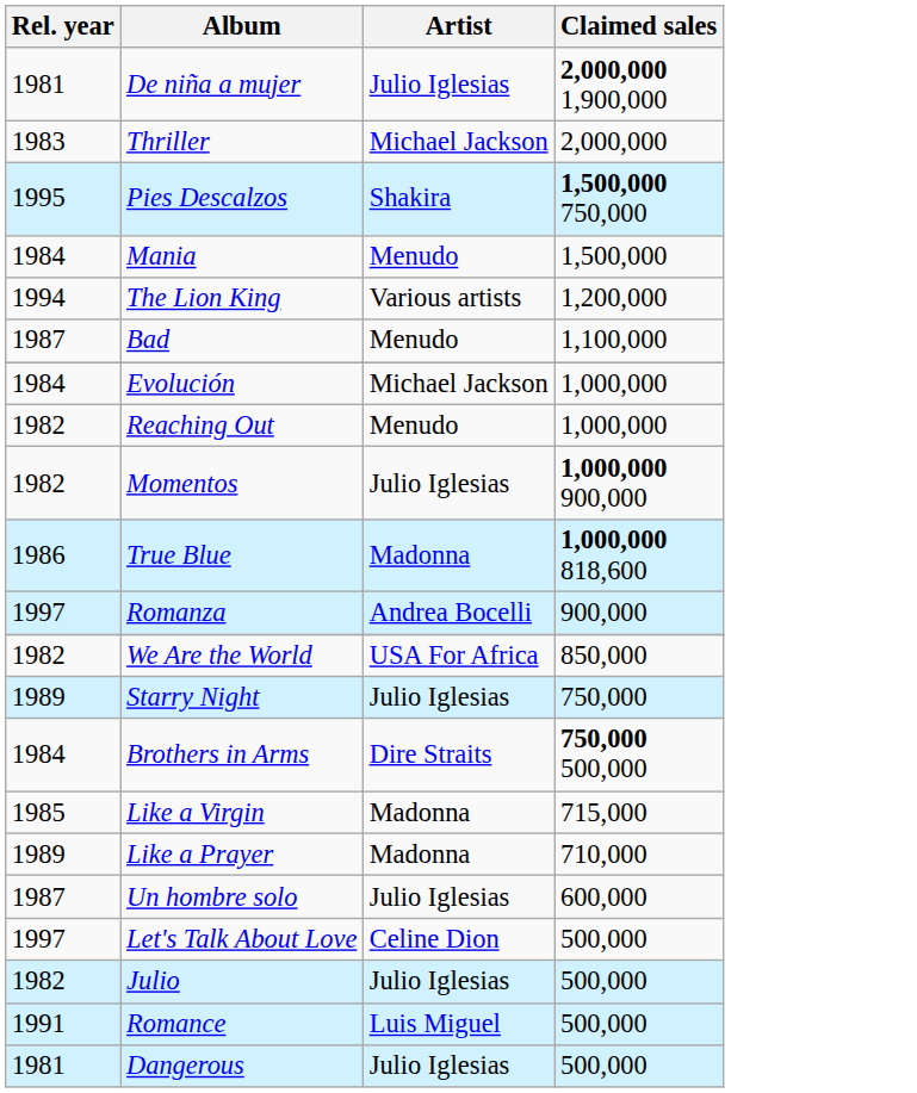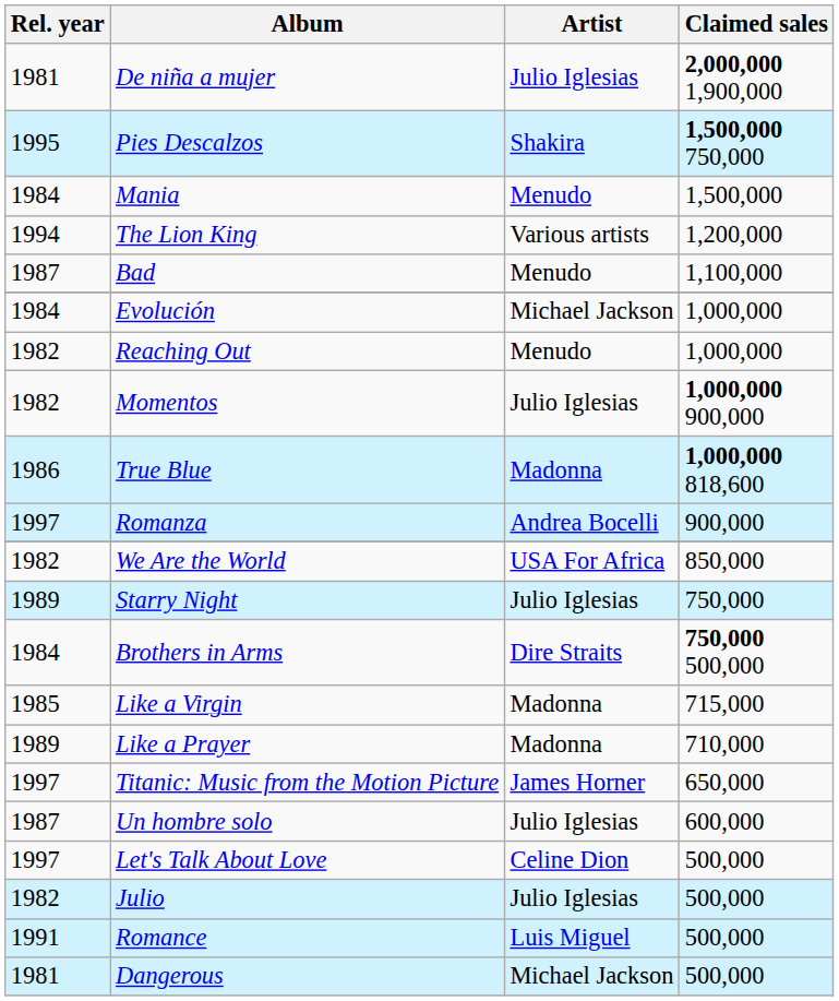 <table class="wikitable">
 <tr>
 <th>Rel. year</th>
 <th>Album</th>
 <th>Artist</th>
 <th>Claimed sales</th>
 </tr>
 <tr>
 <td>1981</td>
 <td><em><a href='#'>De niña a mujer</a></em></td>
 <td><a href='#'>Julio Iglesias</a></td>
 <td><strong>2,000,000</strong><br>1,900,000</td>
-</tr>
-<tr>
-<td>1983</td>
-<td><em><a href='#'>Thriller</a></em></td>
-<td><a href='#'>Michael Jackson</a></td>
-<td>2,000,000</td>
 </tr>
 <tr style="background:#D0F2FF">
 <td>1995</td>
 <td><em><a href='#'>Pies Descalzos</a></em></td>
 <td><a href='#'>Shakira</a></td>
 <td><strong>1,500,000</strong><br>750,000</td>
 </tr>
 <tr>
 <td>1984</td>
 <td><em><a href='#'>Mania</a></em></td>
 <td><a href='#'>Menudo</a></td>
 <td>1,500,000</td>
 </tr>
 <tr>
 <td>1994</td>
 <td><em><a href='#'>The Lion King</a></em></td>
 <td>Various artists<br></td>
 <td>1,200,000</td>
 </tr>
 <tr>
 <td>1987</td>
 <td><em><a href='#'>Bad</a></em></td>
 <td>Menudo</td>
 <td>1,100,000</td>
 </tr>
 <tr>
 </tr>
 <tr>
 <td>1984</td>
 <td><em><a href='#'>Evolución</a></em></td>
 <td>Michael Jackson</td>
 <td>1,000,000</td>
 </tr>
 <tr>
 <td>1982</td>
 <td><em><a href='#'>Reaching Out</a></em></td>
 <td>Menudo</td>
 <td>1,000,000</td>
 </tr>
 <tr>
 <td>1982</td>
 <td><em><a href='#'>Momentos</a></em></td>
 <td>Julio Iglesias</td>
 <td><strong>1,000,000</strong><br>900,000</td>
 </tr>
 <tr style="background:#D0F2FF">
 <td>1986</td>
 <td><em><a href='#'>True Blue</a></em></td>
 <td><a href='#'>Madonna</a></td>
 <td><strong>1,000,000</strong><br>818,600</td>
 </tr>
 <tr style="background:#D0F2FF">
 <td>1997</td>
 <td><em><a href='#'>Romanza</a></em></td>
 <td><a href='#'>Andrea Bocelli</a></td>
 <td>900,000</td>
 </tr>
 <tr style="background:#D0F2FF">
 </tr>
 <tr>
 <td>1982</td>
 <td><em><a href='#'>We Are the World</a></em></td>
 <td><a href='#'>USA For Africa</a></td>
 <td>850,000</td>
 </tr>
 <tr style="background:#D0F2FF">
 <td>1989</td>
 <td><em><a href='#'>Starry Night</a></em></td>
 <td>Julio Iglesias</td>
 <td>750,000</td>
 </tr>
 <tr>
 <td>1984</td>
 <td><em><a href='#'>Brothers in Arms</a></em></td>
 <td><a href='#'>Dire Straits</a></td>
 <td><strong>750,000</strong><br>500,000</td>
 </tr>
 <tr>
 <td>1985</td>
 <td><em><a href='#'>Like a Virgin</a></em></td>
 <td>Madonna</td>
 <td>715,000</td>
 </tr>
 <tr>
 <td>1989</td>
 <td><em><a href='#'>Like a Prayer</a></em></td>
 <td>Madonna</td>
 <td>710,000</td>
 </tr>
 <tr>
+<td>1997</td>
+<td><em><a href='#'>Titanic: Music from the Motion Picture</a></em></td>
+<td><a href='#'>James Horner</a></td>
+<td>650,000</td>
+</tr>
+<tr>
 <td>1987</td>
 <td><em><a href='#'>Un hombre solo</a></em></td>
 <td>Julio Iglesias</td>
 <td>600,000</td>
 </tr>
 <tr>
 <td>1997</td>
 <td><em><a href='#'>Let's Talk About Love</a></em></td>
 <td><a href='#'>Celine Dion</a></td>
 <td>500,000</td>
 </tr>
 <tr style="background:#D0F2FF">
 <td>1982</td>
 <td><em><a href='#'>Julio</a></em></td>
 <td>Julio Iglesias</td>
 <td>500,000</td>
 </tr>
 <tr style="background:#D0F2FF">
 <td>1991</td>
 <td><em><a href='#'>Romance</a></em></td>
 <td><a href='#'>Luis Miguel</a></td>
 <td>500,000</td>
 </tr>
 <tr style="background:#D0F2FF">
 <td>1981</td>
 <td><em><a href='#'>Dangerous</a></em></td>
-<td>Julio Iglesias</td>
+<td>Michael Jackson</td>
 <td>500,000</td>
 </tr>
 </table>
